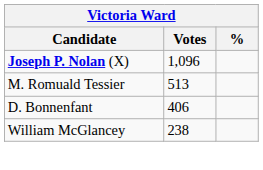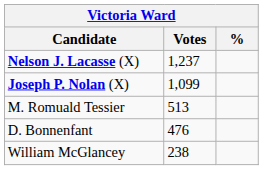 <table class="wikitable">
 <tr>
 <th colspan="3"><a href='#'>Victoria Ward</a></th>
 </tr>
 <tr>
 <th style="width: 170px">Candidate</th>
 <th style="width: 50px">Votes</th>
 <th style="width: 40px">%</th>
 </tr>
 <tr>
+<td><strong><a href='#'>Nelson J. Lacasse</a></strong> (X)</td>
+<td>1,237</td>
+<td></td>
+</tr>
+<tr>
 <td><strong><a href='#'>Joseph P. Nolan</a></strong> (X)</td>
-<td>1,096</td>
+<td>1,099</td>
 <td></td>
 </tr>
 <tr>
 <td>M. Romuald Tessier</td>
 <td>513</td>
 <td></td>
 </tr>
 <tr>
 <td>D. Bonnenfant</td>
-<td>406</td>
+<td>476</td>
 <td></td>
 </tr>
 <tr>
 <td>William McGlancey</td>
 <td>238</td>
 <td></td>
 </tr>
 </table>
